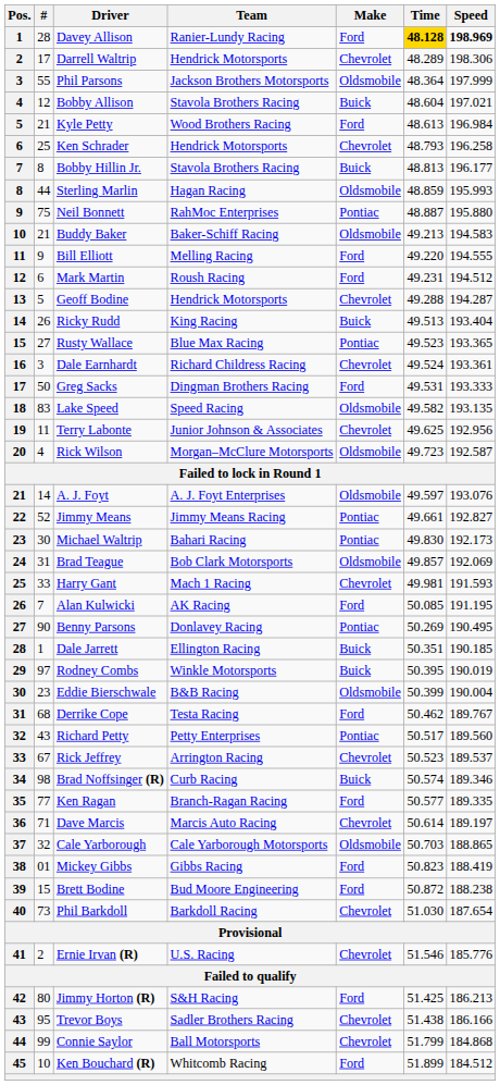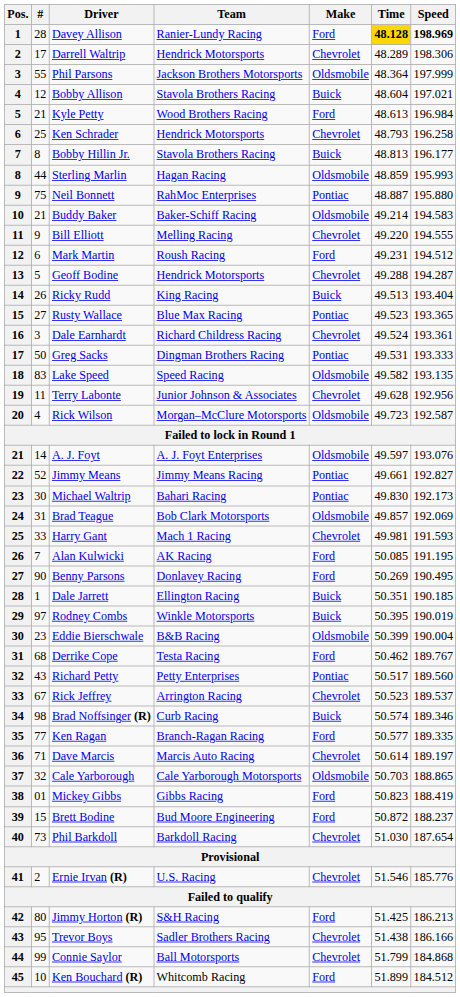 <table class="wikitable" style="font-size:95%">
 <tr>
 <th>Pos.</th>
 <th>#</th>
 <th>Driver</th>
 <th>Team</th>
 <th>Make</th>
 <th>Time</th>
 <th>Speed</th>
 </tr>
 <tr>
 <th>1</th>
 <td>28</td>
 <td><a href='#'>Davey Allison</a></td>
 <td><a href='#'>Ranier-Lundy Racing</a></td>
 <td><a href='#'>Ford</a></td>
 <td style="background: gold;"><strong>48.128</strong></td>
 <td><strong>198.969</strong></td>
 </tr>
 <tr>
 <th>2</th>
 <td>17</td>
 <td><a href='#'>Darrell Waltrip</a></td>
 <td><a href='#'>Hendrick Motorsports</a></td>
 <td><a href='#'>Chevrolet</a></td>
 <td>48.289</td>
 <td>198.306</td>
 </tr>
 <tr>
 <th>3</th>
 <td>55</td>
 <td><a href='#'>Phil Parsons</a></td>
 <td><a href='#'>Jackson Brothers Motorsports</a></td>
 <td><a href='#'>Oldsmobile</a></td>
 <td>48.364</td>
 <td>197.999</td>
 </tr>
 <tr>
 <th>4</th>
 <td>12</td>
 <td><a href='#'>Bobby Allison</a></td>
 <td><a href='#'>Stavola Brothers Racing</a></td>
 <td><a href='#'>Buick</a></td>
 <td>48.604</td>
 <td>197.021</td>
 </tr>
 <tr>
 <th>5</th>
 <td>21</td>
 <td><a href='#'>Kyle Petty</a></td>
 <td><a href='#'>Wood Brothers Racing</a></td>
 <td><a href='#'>Ford</a></td>
 <td>48.613</td>
 <td>196.984</td>
 </tr>
 <tr>
 <th>6</th>
 <td>25</td>
 <td><a href='#'>Ken Schrader</a></td>
 <td><a href='#'>Hendrick Motorsports</a></td>
 <td><a href='#'>Chevrolet</a></td>
 <td>48.793</td>
 <td>196.258</td>
 </tr>
 <tr>
 <th>7</th>
 <td>8</td>
 <td><a href='#'>Bobby Hillin Jr.</a></td>
 <td><a href='#'>Stavola Brothers Racing</a></td>
 <td><a href='#'>Buick</a></td>
 <td>48.813</td>
 <td>196.177</td>
 </tr>
 <tr>
 <th>8</th>
 <td>44</td>
 <td><a href='#'>Sterling Marlin</a></td>
 <td><a href='#'>Hagan Racing</a></td>
 <td><a href='#'>Oldsmobile</a></td>
 <td>48.859</td>
 <td>195.993</td>
 </tr>
 <tr>
 <th>9</th>
 <td>75</td>
 <td><a href='#'>Neil Bonnett</a></td>
 <td><a href='#'>RahMoc Enterprises</a></td>
 <td><a href='#'>Pontiac</a></td>
 <td>48.887</td>
 <td>195.880</td>
 </tr>
 <tr>
 <th>10</th>
 <td>21</td>
 <td><a href='#'>Buddy Baker</a></td>
 <td><a href='#'>Baker-Schiff Racing</a></td>
 <td><a href='#'>Oldsmobile</a></td>
-<td>49.213</td>
+<td>49.214</td>
 <td>194.583</td>
 </tr>
 <tr>
 <th>11</th>
 <td>9</td>
 <td><a href='#'>Bill Elliott</a></td>
 <td><a href='#'>Melling Racing</a></td>
-<td><a href='#'>Ford</a></td>
+<td><a href='#'>Chevrolet</a></td>
 <td>49.220</td>
 <td>194.555</td>
 </tr>
 <tr>
 <th>12</th>
 <td>6</td>
 <td><a href='#'>Mark Martin</a></td>
 <td><a href='#'>Roush Racing</a></td>
 <td><a href='#'>Ford</a></td>
 <td>49.231</td>
 <td>194.512</td>
 </tr>
 <tr>
 <th>13</th>
 <td>5</td>
 <td><a href='#'>Geoff Bodine</a></td>
 <td><a href='#'>Hendrick Motorsports</a></td>
 <td><a href='#'>Chevrolet</a></td>
 <td>49.288</td>
 <td>194.287</td>
 </tr>
 <tr>
 <th>14</th>
 <td>26</td>
 <td><a href='#'>Ricky Rudd</a></td>
 <td><a href='#'>King Racing</a></td>
 <td><a href='#'>Buick</a></td>
 <td>49.513</td>
 <td>193.404</td>
 </tr>
 <tr>
 <th>15</th>
 <td>27</td>
 <td><a href='#'>Rusty Wallace</a></td>
 <td><a href='#'>Blue Max Racing</a></td>
 <td><a href='#'>Pontiac</a></td>
 <td>49.523</td>
 <td>193.365</td>
 </tr>
 <tr>
 <th>16</th>
 <td>3</td>
 <td><a href='#'>Dale Earnhardt</a></td>
 <td><a href='#'>Richard Childress Racing</a></td>
 <td><a href='#'>Chevrolet</a></td>
 <td>49.524</td>
 <td>193.361</td>
 </tr>
 <tr>
 <th>17</th>
 <td>50</td>
 <td><a href='#'>Greg Sacks</a></td>
 <td><a href='#'>Dingman Brothers Racing</a></td>
-<td><a href='#'>Ford</a></td>
+<td><a href='#'>Pontiac</a></td>
 <td>49.531</td>
 <td>193.333</td>
 </tr>
 <tr>
 <th>18</th>
 <td>83</td>
 <td><a href='#'>Lake Speed</a></td>
 <td><a href='#'>Speed Racing</a></td>
 <td><a href='#'>Oldsmobile</a></td>
 <td>49.582</td>
 <td>193.135</td>
 </tr>
 <tr>
 <th>19</th>
 <td>11</td>
 <td><a href='#'>Terry Labonte</a></td>
 <td><a href='#'>Junior Johnson & Associates</a></td>
 <td><a href='#'>Chevrolet</a></td>
-<td>49.625</td>
+<td>49.628</td>
 <td>192.956</td>
 </tr>
 <tr>
 <th>20</th>
 <td>4</td>
 <td><a href='#'>Rick Wilson</a></td>
 <td><a href='#'>Morgan–McClure Motorsports</a></td>
 <td><a href='#'>Oldsmobile</a></td>
 <td>49.723</td>
 <td>192.587</td>
 </tr>
 <tr>
 <th colspan="7">Failed to lock in Round 1</th>
 </tr>
 <tr>
 <th>21</th>
 <td>14</td>
 <td><a href='#'>A. J. Foyt</a></td>
 <td><a href='#'>A. J. Foyt Enterprises</a></td>
 <td><a href='#'>Oldsmobile</a></td>
 <td>49.597</td>
 <td>193.076</td>
 </tr>
 <tr>
 <th>22</th>
 <td>52</td>
 <td><a href='#'>Jimmy Means</a></td>
 <td><a href='#'>Jimmy Means Racing</a></td>
 <td><a href='#'>Pontiac</a></td>
 <td>49.661</td>
 <td>192.827</td>
 </tr>
 <tr>
 <th>23</th>
 <td>30</td>
 <td><a href='#'>Michael Waltrip</a></td>
 <td><a href='#'>Bahari Racing</a></td>
 <td><a href='#'>Pontiac</a></td>
 <td>49.830</td>
 <td>192.173</td>
 </tr>
 <tr>
 <th>24</th>
 <td>31</td>
 <td><a href='#'>Brad Teague</a></td>
 <td><a href='#'>Bob Clark Motorsports</a></td>
 <td><a href='#'>Oldsmobile</a></td>
 <td>49.857</td>
 <td>192.069</td>
 </tr>
 <tr>
 <th>25</th>
 <td>33</td>
 <td><a href='#'>Harry Gant</a></td>
 <td><a href='#'>Mach 1 Racing</a></td>
 <td><a href='#'>Chevrolet</a></td>
 <td>49.981</td>
 <td>191.593</td>
 </tr>
 <tr>
 <th>26</th>
 <td>7</td>
 <td><a href='#'>Alan Kulwicki</a></td>
 <td><a href='#'>AK Racing</a></td>
 <td><a href='#'>Ford</a></td>
 <td>50.085</td>
 <td>191.195</td>
 </tr>
 <tr>
 <th>27</th>
 <td>90</td>
 <td><a href='#'>Benny Parsons</a></td>
 <td><a href='#'>Donlavey Racing</a></td>
-<td><a href='#'>Pontiac</a></td>
+<td><a href='#'>Ford</a></td>
 <td>50.269</td>
 <td>190.495</td>
 </tr>
 <tr>
 <th>28</th>
 <td>1</td>
 <td><a href='#'>Dale Jarrett</a></td>
 <td><a href='#'>Ellington Racing</a></td>
 <td><a href='#'>Buick</a></td>
 <td>50.351</td>
 <td>190.185</td>
 </tr>
 <tr>
 <th>29</th>
 <td>97</td>
 <td><a href='#'>Rodney Combs</a></td>
 <td><a href='#'>Winkle Motorsports</a></td>
 <td><a href='#'>Buick</a></td>
 <td>50.395</td>
 <td>190.019</td>
 </tr>
 <tr>
 <th>30</th>
 <td>23</td>
 <td><a href='#'>Eddie Bierschwale</a></td>
 <td><a href='#'>B&B Racing</a></td>
 <td><a href='#'>Oldsmobile</a></td>
 <td>50.399</td>
 <td>190.004</td>
 </tr>
 <tr>
 <th>31</th>
 <td>68</td>
 <td><a href='#'>Derrike Cope</a></td>
 <td><a href='#'>Testa Racing</a></td>
 <td><a href='#'>Ford</a></td>
 <td>50.462</td>
 <td>189.767</td>
 </tr>
 <tr>
 <th>32</th>
 <td>43</td>
 <td><a href='#'>Richard Petty</a></td>
 <td><a href='#'>Petty Enterprises</a></td>
 <td><a href='#'>Pontiac</a></td>
 <td>50.517</td>
 <td>189.560</td>
 </tr>
 <tr>
 <th>33</th>
 <td>67</td>
 <td><a href='#'>Rick Jeffrey</a></td>
 <td><a href='#'>Arrington Racing</a></td>
 <td><a href='#'>Chevrolet</a></td>
 <td>50.523</td>
 <td>189.537</td>
 </tr>
 <tr>
 <th>34</th>
 <td>98</td>
 <td><a href='#'>Brad Noffsinger</a> <strong>(R)</strong></td>
 <td><a href='#'>Curb Racing</a></td>
 <td><a href='#'>Buick</a></td>
 <td>50.574</td>
 <td>189.346</td>
 </tr>
 <tr>
 <th>35</th>
 <td>77</td>
 <td><a href='#'>Ken Ragan</a></td>
 <td><a href='#'>Branch-Ragan Racing</a></td>
 <td><a href='#'>Ford</a></td>
 <td>50.577</td>
 <td>189.335</td>
 </tr>
 <tr>
 <th>36</th>
 <td>71</td>
 <td><a href='#'>Dave Marcis</a></td>
 <td><a href='#'>Marcis Auto Racing</a></td>
 <td><a href='#'>Chevrolet</a></td>
 <td>50.614</td>
 <td>189.197</td>
 </tr>
 <tr>
 <th>37</th>
 <td>32</td>
 <td><a href='#'>Cale Yarborough</a></td>
 <td><a href='#'>Cale Yarborough Motorsports</a></td>
 <td><a href='#'>Oldsmobile</a></td>
 <td>50.703</td>
 <td>188.865</td>
 </tr>
 <tr>
 <th>38</th>
 <td>01</td>
 <td><a href='#'>Mickey Gibbs</a></td>
 <td><a href='#'>Gibbs Racing</a></td>
 <td><a href='#'>Ford</a></td>
 <td>50.823</td>
 <td>188.419</td>
 </tr>
 <tr>
 <th>39</th>
 <td>15</td>
 <td><a href='#'>Brett Bodine</a></td>
 <td><a href='#'>Bud Moore Engineering</a></td>
 <td><a href='#'>Ford</a></td>
 <td>50.872</td>
-<td>188.238</td>
+<td>188.237</td>
 </tr>
 <tr>
 <th>40</th>
 <td>73</td>
 <td><a href='#'>Phil Barkdoll</a></td>
 <td><a href='#'>Barkdoll Racing</a></td>
 <td><a href='#'>Chevrolet</a></td>
 <td>51.030</td>
 <td>187.654</td>
 </tr>
 <tr>
 <th colspan="7">Provisional</th>
 </tr>
 <tr>
 <th>41</th>
 <td>2</td>
 <td><a href='#'>Ernie Irvan</a> <strong>(R)</strong></td>
 <td><a href='#'>U.S. Racing</a></td>
 <td><a href='#'>Chevrolet</a></td>
 <td>51.546</td>
 <td>185.776</td>
 </tr>
 <tr>
 <th colspan="7">Failed to qualify</th>
 </tr>
 <tr>
 <th>42</th>
 <td>80</td>
 <td><a href='#'>Jimmy Horton</a> <strong>(R)</strong></td>
 <td><a href='#'>S&H Racing</a></td>
 <td><a href='#'>Ford</a></td>
 <td>51.425</td>
 <td>186.213</td>
 </tr>
 <tr>
 <th>43</th>
 <td>95</td>
 <td><a href='#'>Trevor Boys</a></td>
 <td><a href='#'>Sadler Brothers Racing</a></td>
 <td><a href='#'>Chevrolet</a></td>
 <td>51.438</td>
 <td>186.166</td>
 </tr>
 <tr>
 <th>44</th>
 <td>99</td>
 <td><a href='#'>Connie Saylor</a></td>
 <td><a href='#'>Ball Motorsports</a></td>
 <td><a href='#'>Chevrolet</a></td>
 <td>51.799</td>
 <td>184.868</td>
 </tr>
 <tr>
 <th>45</th>
 <td>10</td>
 <td><a href='#'>Ken Bouchard</a> <strong>(R)</strong></td>
 <td>Whitcomb Racing</td>
 <td><a href='#'>Ford</a></td>
 <td>51.899</td>
 <td>184.512</td>
 </tr>
 <tr>
 <th colspan="7"></th>
 </tr>
 </table>
